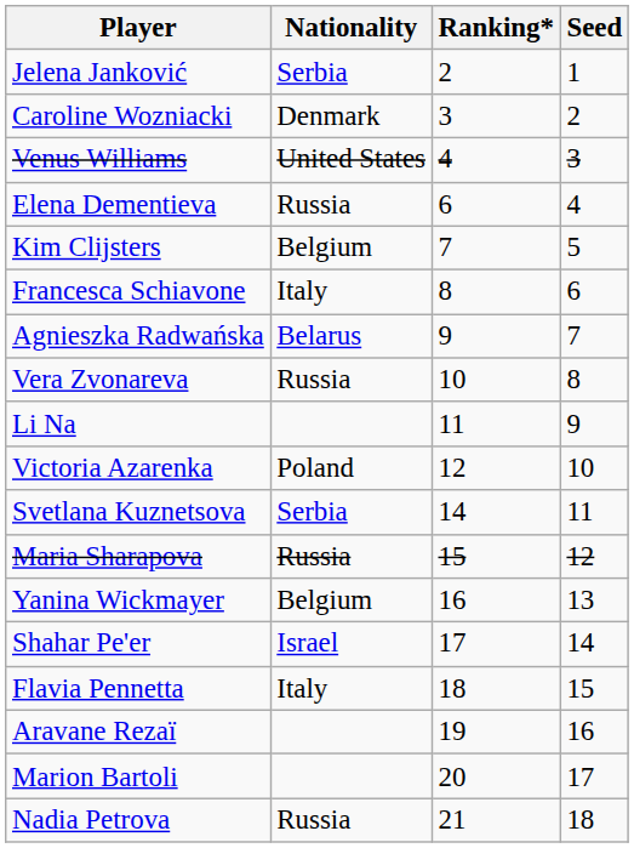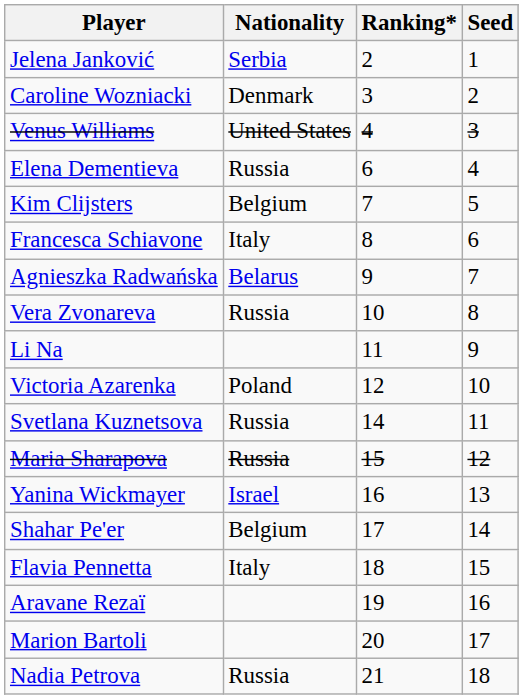 <table class="wikitable" border="1">
 <tr>
 <th>Player</th>
 <th>Nationality</th>
 <th>Ranking*</th>
 <th>Seed</th>
 </tr>
 <tr>
 <td><a href='#'>Jelena Janković</a></td>
 <td> <a href='#'>Serbia</a></td>
 <td>2</td>
 <td>1</td>
 </tr>
 <tr>
 <td><a href='#'>Caroline Wozniacki</a></td>
 <td> Denmark</td>
 <td>3</td>
 <td>2</td>
 </tr>
 <tr>
 <td><s><a href='#'>Venus Williams</a></s></td>
 <td><s>  United States</s></td>
 <td><s>4</s></td>
 <td><s>3</s></td>
 </tr>
 <tr>
 <td><a href='#'>Elena Dementieva</a></td>
 <td> Russia</td>
 <td>6</td>
 <td>4</td>
 </tr>
 <tr>
 <td><a href='#'>Kim Clijsters</a></td>
 <td> Belgium</td>
 <td>7</td>
 <td>5</td>
 </tr>
 <tr>
 <td><a href='#'>Francesca Schiavone</a></td>
 <td> Italy</td>
 <td>8</td>
 <td>6</td>
 </tr>
 <tr>
 <td><a href='#'>Agnieszka Radwańska</a></td>
 <td> <a href='#'>Belarus</a></td>
 <td>9</td>
 <td>7</td>
 </tr>
 <tr>
 <td><a href='#'>Vera Zvonareva</a></td>
 <td> Russia</td>
 <td>10</td>
 <td>8</td>
 </tr>
 <tr>
 <td><a href='#'>Li Na</a></td>
 <td></td>
 <td>11</td>
 <td>9</td>
 </tr>
 <tr>
 <td><a href='#'>Victoria Azarenka</a></td>
 <td> Poland</td>
 <td>12</td>
 <td>10</td>
 </tr>
 <tr>
 <td><a href='#'>Svetlana Kuznetsova</a></td>
-<td> <a href='#'>Serbia</a></td>
+<td> Russia</td>
 <td>14</td>
 <td>11</td>
 </tr>
 <tr>
 <td><s><a href='#'>Maria Sharapova</a></s></td>
 <td><s> Russia</s></td>
 <td><s>15</s></td>
 <td><s>12</s></td>
 </tr>
 <tr>
 <td><a href='#'>Yanina Wickmayer</a></td>
-<td> Belgium</td>
+<td> <a href='#'>Israel</a></td>
 <td>16</td>
 <td>13</td>
 </tr>
 <tr>
 <td><a href='#'>Shahar Pe'er</a></td>
-<td> <a href='#'>Israel</a></td>
+<td> Belgium</td>
 <td>17</td>
 <td>14</td>
 </tr>
 <tr>
 <td><a href='#'>Flavia Pennetta</a></td>
 <td> Italy</td>
 <td>18</td>
 <td>15</td>
 </tr>
 <tr>
 <td><a href='#'>Aravane Rezaï</a></td>
 <td></td>
 <td>19</td>
 <td>16</td>
 </tr>
 <tr>
 <td><a href='#'>Marion Bartoli</a></td>
 <td></td>
 <td>20</td>
 <td>17</td>
 </tr>
 <tr>
 <td><a href='#'>Nadia Petrova</a></td>
 <td> Russia</td>
 <td>21</td>
 <td>18</td>
 </tr>
 </table>
